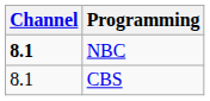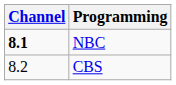 <table class="wikitable">
 <tr>
 <th><a href='#'>Channel</a></th>
 <th>Programming</th>
 </tr>
 <tr>
 <td><strong>8.1</strong></td>
 <td><a href='#'>NBC</a></td>
 </tr>
 <tr>
-<td>8.1</td>
+<td>8.2</td>
 <td><a href='#'>CBS</a></td>
 </tr>
 </table>
